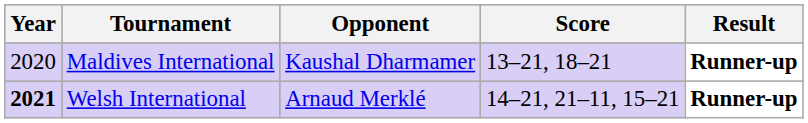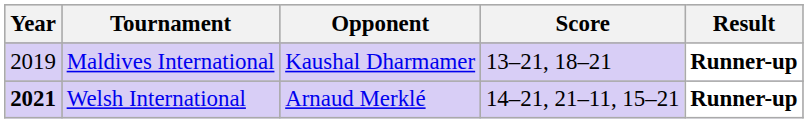 <table class="sortable wikitable" style="font-size: 90%;">
 <tr>
 <th>Year</th>
 <th>Tournament</th>
 <th>Opponent</th>
 <th>Score</th>
 <th>Result</th>
 </tr>
 <tr style="background:#D8CEF6">
-<td align="center">2020</td>
+<td align="center">2019</td>
 <td align="left"><a href='#'>Maldives International</a></td>
 <td align="left"> <a href='#'>Kaushal Dharmamer</a></td>
 <td align="left">13–21, 18–21</td>
 <td style="text-align:left; background:white"> <strong>Runner-up</strong></td>
 </tr>
 <tr style="background:#D8CEF6">
 <td align="center"><strong>2021</strong></td>
 <td align="left"><a href='#'>Welsh International</a></td>
 <td align="left"> <a href='#'>Arnaud Merklé</a></td>
 <td align="left">14–21, 21–11, 15–21</td>
 <td style="text-align:left; background:white"> <strong>Runner-up</strong></td>
 </tr>
 </table>
